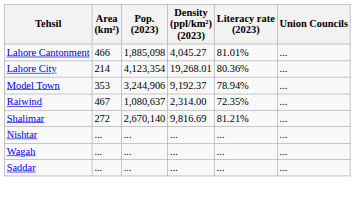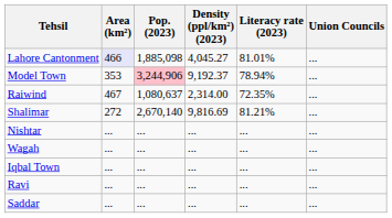 <table class="wikitable sortable static-row-numbers static-row-header-hash">
 <tr>
 <th>Tehsil</th>
 <th>Area<br>(km²)</th>
 <th>Pop.<br>(2023)</th>
 <th>Density<br>(ppl/km²)<br>(2023)</th>
 <th>Literacy rate<br>(2023)</th>
 <th>Union Councils</th>
 </tr>
 <tr>
 <td><a href='#'>Lahore Cantonment</a></td>
-<td>466</td>
+<td style="background: lavender;">466</td>
 <td>1,885,098</td>
 <td>4,045.27</td>
 <td>81.01%</td>
 <td>...</td>
 </tr>
 <tr>
-<td><a href='#'>Lahore City</a></td>
-<td>214</td>
-<td>4,123,354</td>
-<td>19,268.01</td>
-<td>80.36%</td>
-<td>...</td>
-</tr>
-<tr>
 <td><a href='#'>Model Town</a></td>
 <td>353</td>
-<td>3,244,906</td>
+<td style="background: pink;">3,244,906</td>
 <td>9,192.37</td>
 <td>78.94%</td>
 <td>...</td>
 </tr>
 <tr>
 <td><a href='#'>Raiwind</a></td>
 <td>467</td>
 <td>1,080,637</td>
 <td>2,314.00</td>
 <td>72.35%</td>
 <td>...</td>
 </tr>
 <tr>
 <td><a href='#'>Shalimar</a></td>
 <td>272</td>
 <td>2,670,140</td>
 <td>9,816.69</td>
 <td>81.21%</td>
 <td>...</td>
 </tr>
 <tr>
 <td><a href='#'>Nishtar</a></td>
 <td>...</td>
 <td>...</td>
 <td>...</td>
 <td>...</td>
 <td>...</td>
 </tr>
 <tr>
 <td><a href='#'>Wagah</a></td>
 <td>...</td>
 <td>...</td>
 <td>...</td>
 <td>...</td>
 <td>...</td>
 </tr>
 <tr>
+<td><a href='#'>Iqbal Town</a></td>
+<td>...</td>
+<td>...</td>
+<td>...</td>
+<td>...</td>
+<td>...</td>
+</tr>
+<tr>
+<td><a href='#'>Ravi</a></td>
+<td>...</td>
+<td>...</td>
+<td>...</td>
+<td>...</td>
+<td>...</td>
+</tr>
+<tr>
 <td><a href='#'>Saddar</a></td>
 <td>...</td>
 <td>...</td>
 <td>...</td>
 <td>...</td>
 <td>...</td>
 </tr>
 </table>
